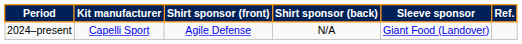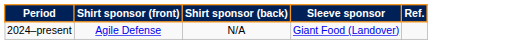 <table class="wikitable" style="text-align:center;margin-left:;">
 <tr>
 <th style="background-color:#002157; color:#FFFFFF; border:2px solid #F6961D;">Period</th>
-<th style="background-color:#002157; color:#FFFFFF; border:2px solid #F6961D;">Kit manufacturer</th>
 <th style="background-color:#002157; color:#FFFFFF; border:2px solid #F6961D;">Shirt sponsor (front)</th>
 <th style="background-color:#002157; color:#FFFFFF; border:2px solid #F6961D;">Shirt sponsor (back)</th>
 <th style="background-color:#002157; color:#FFFFFF; border:2px solid #F6961D;">Sleeve sponsor</th>
 <th style="background-color:#002157; color:#FFFFFF; border:2px solid #F6961D;">Ref.</th>
 </tr>
 <tr>
 <td>2024–present</td>
-<td><a href='#'>Capelli Sport</a></td>
 <td><a href='#'>Agile Defense</a></td>
 <td>N/A</td>
 <td><a href='#'>Giant Food (Landover)</a></td>
 <td></td>
 </tr>
 </table>
